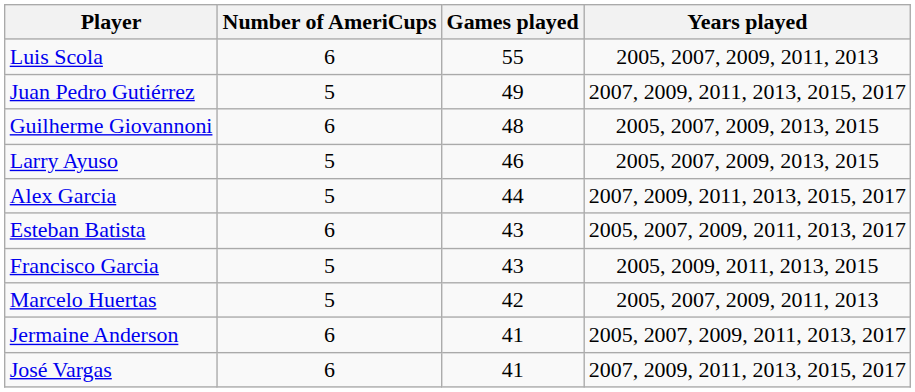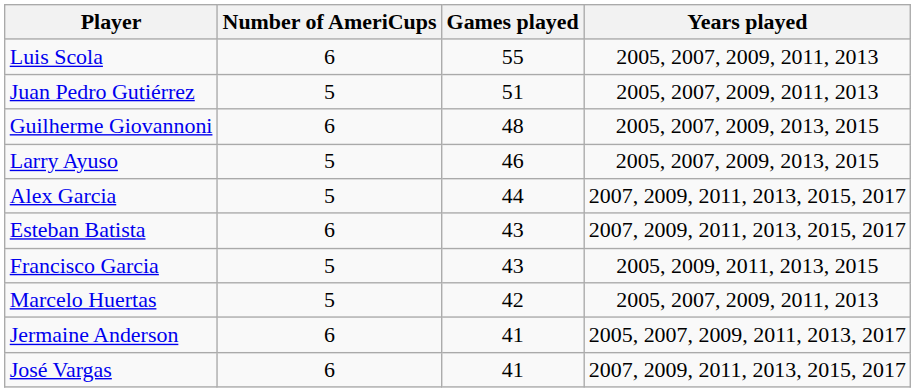 <table class="wikitable sortable" style="text-align:center">
 <tr>
 <th>Player</th>
 <th>Number of AmeriCups</th>
 <th>Games played</th>
 <th>Years played</th>
 </tr>
 <tr>
 <td style="text-align:left"> <a href='#'>Luis Scola</a></td>
 <td>6</td>
 <td>55</td>
 <td>2005, 2007, 2009, 2011, 2013</td>
 </tr>
 <tr>
 <td style="text-align:left"> <a href='#'>Juan Pedro Gutiérrez</a></td>
 <td>5</td>
-<td>49</td>
-<td>2007, 2009, 2011, 2013, 2015, 2017</td>
+<td>51</td>
+<td>2005, 2007, 2009, 2011, 2013</td>
 </tr>
 <tr>
 <td style="text-align:left"> <a href='#'>Guilherme Giovannoni</a></td>
 <td>6</td>
 <td>48</td>
 <td>2005, 2007, 2009, 2013, 2015</td>
 </tr>
 <tr>
 <td style="text-align:left"> <a href='#'>Larry Ayuso</a></td>
 <td>5</td>
 <td>46</td>
 <td>2005, 2007, 2009, 2013, 2015</td>
 </tr>
 <tr>
 <td style="text-align:left"> <a href='#'>Alex Garcia</a></td>
 <td>5</td>
 <td>44</td>
 <td>2007, 2009, 2011, 2013, 2015, 2017</td>
 </tr>
 <tr>
 <td style="text-align:left"> <a href='#'>Esteban Batista</a></td>
 <td>6</td>
 <td>43</td>
-<td>2005, 2007, 2009, 2011, 2013, 2017</td>
+<td>2007, 2009, 2011, 2013, 2015, 2017</td>
 </tr>
 <tr>
 <td style="text-align:left"> <a href='#'>Francisco Garcia</a></td>
 <td>5</td>
 <td>43</td>
 <td>2005, 2009, 2011, 2013, 2015</td>
 </tr>
 <tr>
 <td style="text-align:left"> <a href='#'>Marcelo Huertas</a></td>
 <td>5</td>
 <td>42</td>
 <td>2005, 2007, 2009, 2011, 2013</td>
 </tr>
 <tr>
 <td style="text-align:left"> <a href='#'>Jermaine Anderson</a></td>
 <td>6</td>
 <td>41</td>
 <td>2005, 2007, 2009, 2011, 2013, 2017</td>
 </tr>
 <tr>
 <td style="text-align:left"> <a href='#'>José Vargas</a></td>
 <td>6</td>
 <td>41</td>
 <td>2007, 2009, 2011, 2013, 2015, 2017</td>
 </tr>
 </table>
